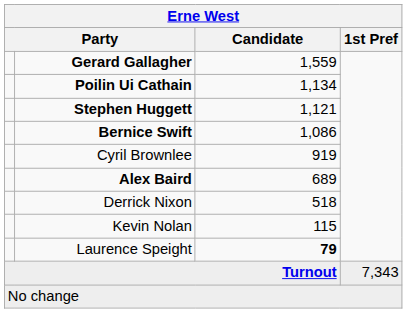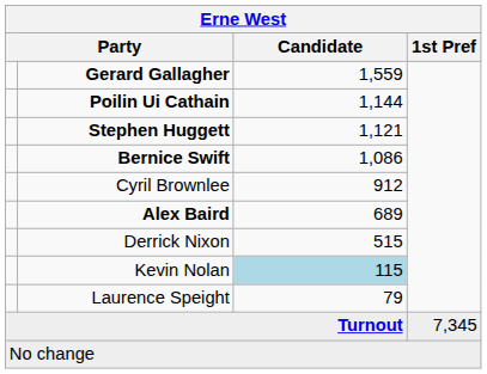 <table class="wikitable">
 <tr>
 <th colspan="4" align="center"><a href='#'>Erne West</a></th>
 </tr>
 <tr>
 <th colspan="2" align="center" width=200>Party</th>
 <th width=150>Candidate</th>
 <th width=60>1st Pref</th>
 </tr>
 <tr>
 <td></td>
 <td align="right"><strong>Gerard Gallagher</strong></td>
 <td align="right">1,559</td>
 </tr>
 <tr>
 <td></td>
 <td align="right"><strong>Poilin Ui Cathain</strong></td>
-<td align="right">1,134</td>
+<td align="right">1,144</td>
 </tr>
 <tr>
 <td></td>
 <td align="right"><strong>Stephen Huggett</strong></td>
 <td align="right">1,121</td>
 </tr>
 <tr>
 <td></td>
 <td align="right"><strong>Bernice Swift</strong></td>
 <td align="right">1,086</td>
 </tr>
 <tr>
 <td></td>
 <td align="right">Cyril Brownlee</td>
-<td align="right">919</td>
+<td align="right">912</td>
 </tr>
 <tr>
 <td></td>
 <td align="right"><strong>Alex Baird</strong></td>
 <td align="right">689</td>
 </tr>
 <tr>
 <td></td>
 <td align="right">Derrick Nixon</td>
-<td align="right">518</td>
+<td align="right">515</td>
 </tr>
 <tr>
 <td></td>
 <td align="right">Kevin Nolan</td>
-<td align="right">115</td>
+<td align="right" style="background: lightblue;">115</td>
 </tr>
 <tr>
 <td></td>
 <td align="right">Laurence Speight</td>
-<td align="right"><strong>79</strong></td>
+<td align="right">79</td>
 </tr>
 <tr bgcolor="EEEEEE">
 <td colspan=3 align="right"><strong><a href='#'>Turnout</a></strong></td>
-<td align="right">7,343</td>
+<td align="right">7,345</td>
 </tr>
 <tr>
 <td colspan=4 bgcolor="EEEEEE">No change</td>
 </tr>
 </table>
